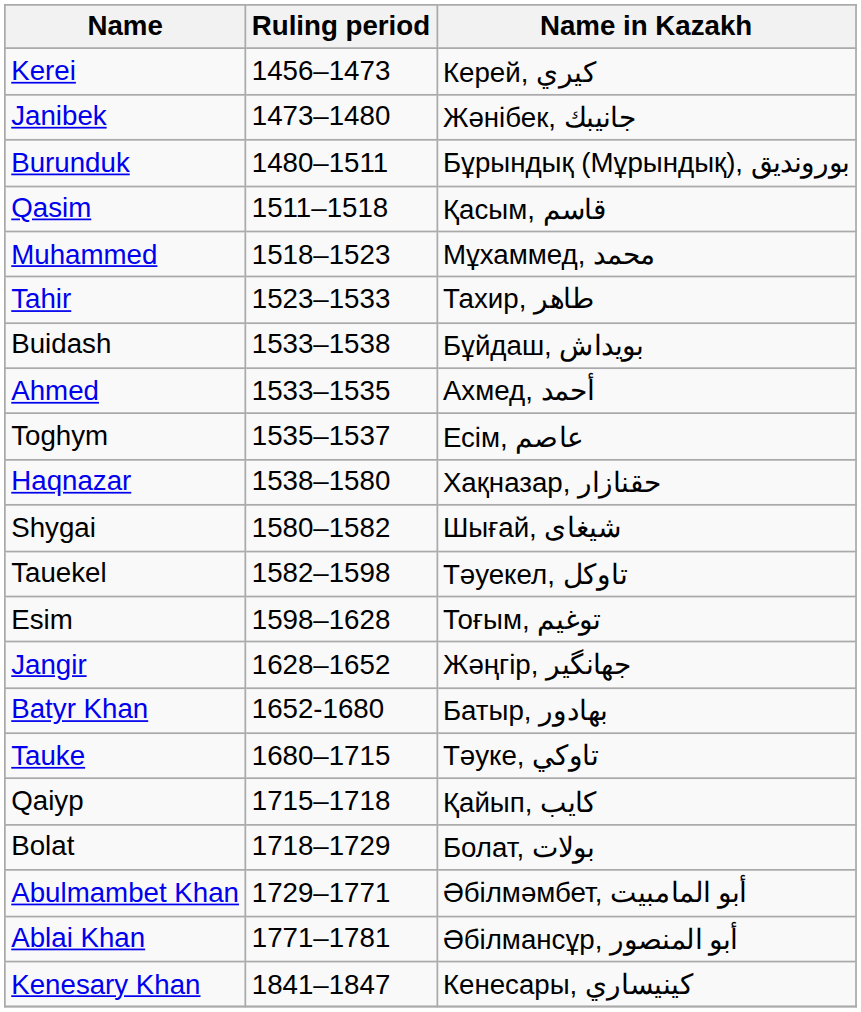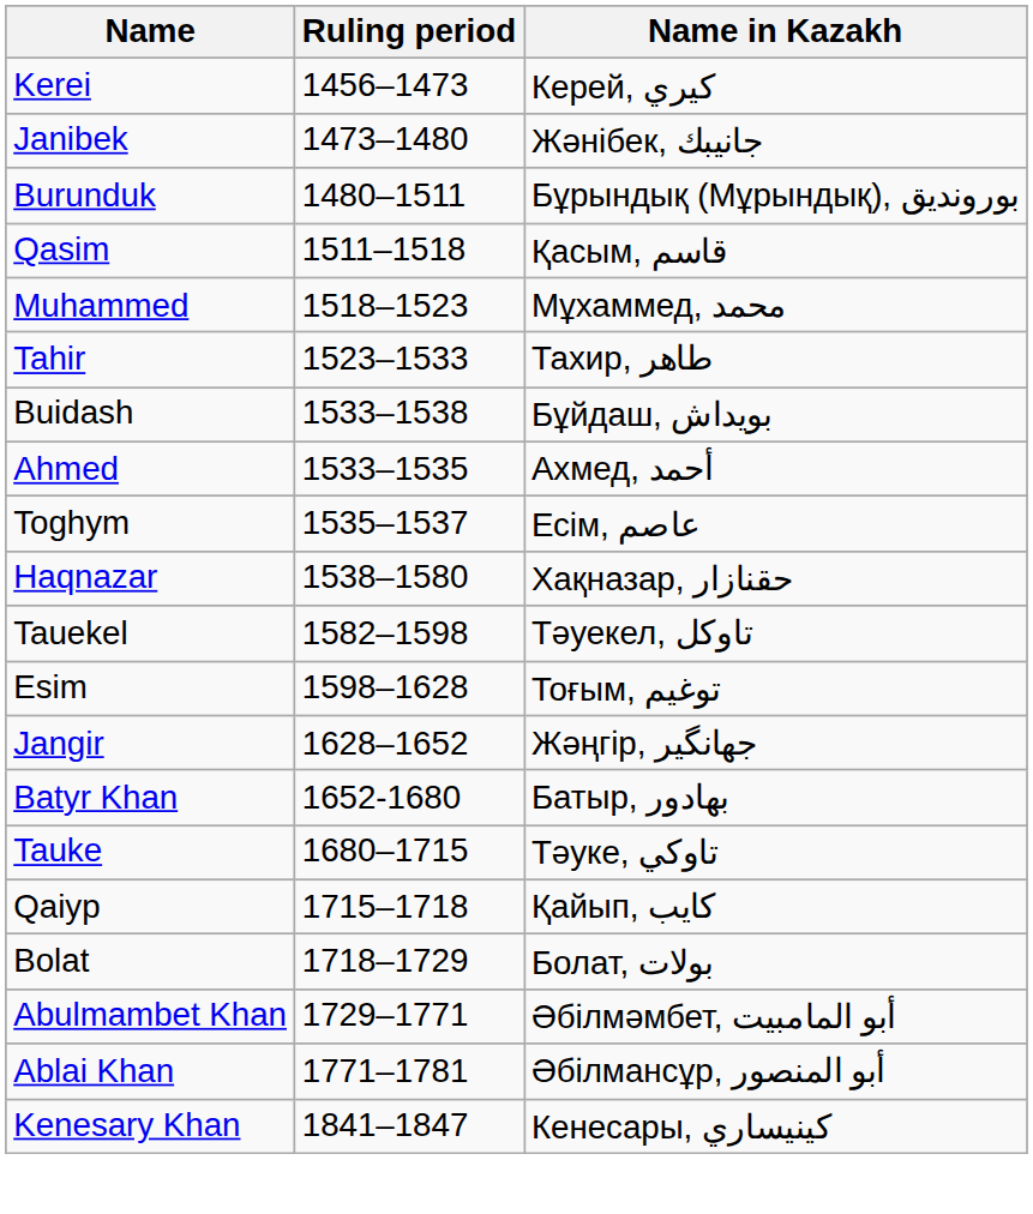 <table class="wikitable" border="1">
 <tr>
 <th>Name</th>
 <th>Ruling period</th>
 <th>Name in Kazakh</th>
 </tr>
 <tr>
 <td><a href='#'>Kerei</a></td>
 <td>1456–1473</td>
 <td>Керей, كيري</td>
 </tr>
 <tr>
 <td><a href='#'>Janibek</a></td>
 <td>1473–1480</td>
 <td>Жәнібек, جانيبك</td>
 </tr>
 <tr>
 <td><a href='#'>Burunduk</a></td>
 <td>1480–1511</td>
 <td>Бұрындық (Мұрындық), بورونديق</td>
 </tr>
 <tr>
 <td><a href='#'>Qasim</a></td>
 <td>1511–1518</td>
 <td>Қасым, قاسم</td>
 </tr>
 <tr>
 <td><a href='#'>Muhammed</a></td>
 <td>1518–1523</td>
 <td>Мұхаммед, محمد</td>
 </tr>
 <tr>
 <td><a href='#'>Tahir</a></td>
 <td>1523–1533</td>
 <td>Тахир, طاهر</td>
 </tr>
 <tr>
 <td>Buidash</td>
 <td>1533–1538</td>
 <td>Бұйдаш, بويداش</td>
 </tr>
 <tr>
 <td><a href='#'>Ahmed</a></td>
 <td>1533–1535</td>
 <td>Ахмед, أحمد</td>
 </tr>
 <tr>
 <td>Toghym</td>
 <td>1535–1537</td>
 <td>Есім, عاصم</td>
 </tr>
 <tr>
 <td><a href='#'>Haqnazar</a></td>
 <td>1538–1580</td>
 <td>Хақназар, حقنازار</td>
 </tr>
 <tr>
-<td>Shygai</td>
-<td>1580–1582</td>
-<td>Шығай, شیغای</td>
-</tr>
-<tr>
 <td>Tauekel</td>
 <td>1582–1598</td>
 <td>Тәуекел, تاوكل</td>
 </tr>
 <tr>
 <td>Esim</td>
 <td>1598–1628</td>
 <td>Тоғым, توغيم</td>
 </tr>
 <tr>
 <td><a href='#'>Jangir</a></td>
 <td>1628–1652</td>
 <td>Жәңгір, جهانگیر</td>
 </tr>
 <tr>
 <td><a href='#'>Batyr Khan</a></td>
 <td>1652-1680</td>
 <td>Батыр, بهادور</td>
 </tr>
 <tr>
 <td><a href='#'>Tauke</a></td>
 <td>1680–1715</td>
 <td>Тәуке, تاوكي</td>
 </tr>
 <tr>
 <td>Qaiyp</td>
 <td>1715–1718</td>
 <td>Қайып, كايب</td>
 </tr>
 <tr>
 <td>Bolat</td>
 <td>1718–1729</td>
 <td>Болат, بولات</td>
 </tr>
 <tr>
 <td><a href='#'>Abulmambet Khan</a></td>
 <td>1729–1771</td>
 <td>Әбілмәмбет, أبو المامبيت</td>
 </tr>
 <tr>
 <td><a href='#'>Ablai Khan</a></td>
 <td>1771–1781</td>
 <td>Әбілмансұр, أبو المنصور</td>
 </tr>
 <tr>
 <td><a href='#'>Kenesary Khan</a></td>
 <td>1841–1847</td>
 <td>Кенесары, كينيساري</td>
 </tr>
 <tr>
 </tr>
 </table>
